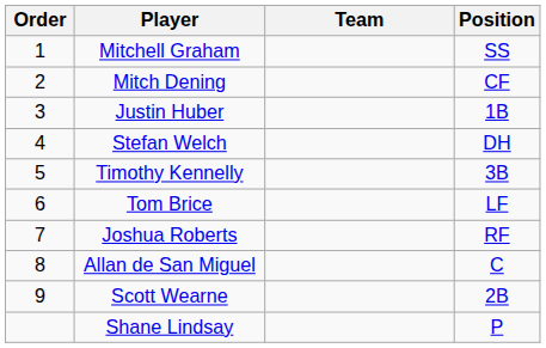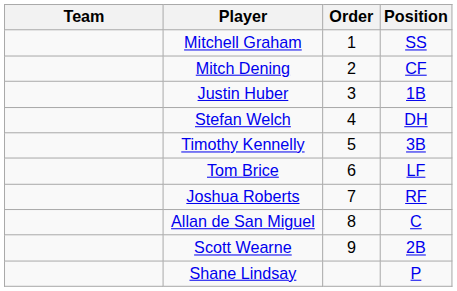 <table class="wikitable" style="text-align:center;">
 <tr>
+<th scope="col" width=150>Team</th>
+<th scope="col" width=150>Player</th>
 <th scope="col" width=50>Order</th>
-<th scope="col" width=150>Player</th>
-<th scope="col" width=150>Team</th>
 <th scope="col" width=50>Position</th>
 </tr>
 <tr>
+<td></td>
+<td><a href='#'>Mitchell Graham</a></td>
 <td>1</td>
-<td><a href='#'>Mitchell Graham</a></td>
-<td></td>
 <td><a href='#'>SS</a></td>
 </tr>
 <tr>
+<td></td>
+<td><a href='#'>Mitch Dening</a></td>
 <td>2</td>
-<td><a href='#'>Mitch Dening</a></td>
-<td></td>
 <td><a href='#'>CF</a></td>
 </tr>
 <tr>
+<td></td>
+<td><a href='#'>Justin Huber</a></td>
 <td>3</td>
-<td><a href='#'>Justin Huber</a></td>
-<td></td>
 <td><a href='#'>1B</a></td>
 </tr>
 <tr>
+<td></td>
+<td><a href='#'>Stefan Welch</a></td>
 <td>4</td>
-<td><a href='#'>Stefan Welch</a></td>
-<td></td>
 <td><a href='#'>DH</a></td>
 </tr>
 <tr>
+<td></td>
+<td><a href='#'>Timothy Kennelly</a></td>
 <td>5</td>
-<td><a href='#'>Timothy Kennelly</a></td>
-<td></td>
 <td><a href='#'>3B</a></td>
 </tr>
 <tr>
+<td></td>
+<td><a href='#'>Tom Brice</a></td>
 <td>6</td>
-<td><a href='#'>Tom Brice</a></td>
-<td></td>
 <td><a href='#'>LF</a></td>
 </tr>
 <tr>
+<td></td>
+<td><a href='#'>Joshua Roberts</a></td>
 <td>7</td>
-<td><a href='#'>Joshua Roberts</a></td>
-<td></td>
 <td><a href='#'>RF</a></td>
 </tr>
 <tr>
+<td></td>
+<td><a href='#'>Allan de San Miguel</a></td>
 <td>8</td>
-<td><a href='#'>Allan de San Miguel</a></td>
-<td></td>
 <td><a href='#'>C</a></td>
 </tr>
 <tr>
+<td></td>
+<td><a href='#'>Scott Wearne</a></td>
 <td>9</td>
-<td><a href='#'>Scott Wearne</a></td>
-<td></td>
 <td><a href='#'>2B</a></td>
 </tr>
 <tr>
 <td></td>
 <td><a href='#'>Shane Lindsay</a></td>
 <td></td>
 <td><a href='#'>P</a></td>
 </tr>
 </table>
